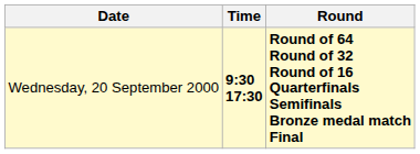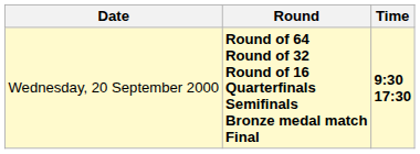 <table class="wikitable">
 <tr>
 <th>Date</th>
+<th>Round</th>
 <th>Time</th>
-<th>Round</th>
 </tr>
 <tr style=background:lemonchiffon>
 <td>Wednesday, 20 September 2000</td>
+<td><strong>Round of 64</strong><br><strong>Round of 32</strong><br><strong>Round of 16</strong><br><strong>Quarterfinals</strong><br><strong>Semifinals</strong><br><strong>Bronze medal match</strong><br><strong>Final</strong></td>
 <td><strong>9:30</strong><br><strong>17:30</strong></td>
-<td><strong>Round of 64</strong><br><strong>Round of 32</strong><br><strong>Round of 16</strong><br><strong>Quarterfinals</strong><br><strong>Semifinals</strong><br><strong>Bronze medal match</strong><br><strong>Final</strong></td>
 </tr>
 </table>
